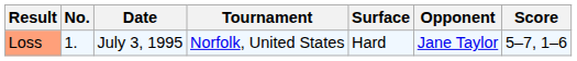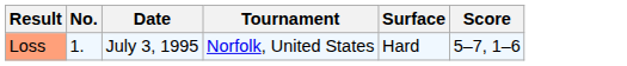 <table class="sortable wikitable" style=font-size:97%>
 <tr>
 <th>Result</th>
 <th>No.</th>
 <th>Date</th>
 <th>Tournament</th>
 <th>Surface</th>
-<th>Opponent</th>
 <th>Score</th>
 </tr>
 <tr bgcolor="#f0f8ff">
 <td style="background:#ffa07a;">Loss</td>
 <td>1.</td>
 <td>July 3, 1995</td>
 <td><a href='#'>Norfolk</a>, United States</td>
 <td>Hard</td>
-<td> <a href='#'>Jane Taylor</a></td>
 <td>5–7, 1–6</td>
 </tr>
 </table>
